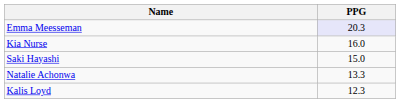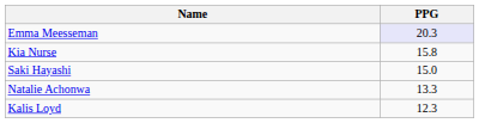 <table class=wikitable width="50%">
 <tr>
 <th width="80%">Name</th>
 <th width="20%">PPG</th>
 </tr>
 <tr>
 <td> <a href='#'>Emma Meesseman</a></td>
 <td align=center style="background: lavender;">20.3</td>
 </tr>
 <tr>
 <td> <a href='#'>Kia Nurse</a></td>
-<td align=center>16.0</td>
+<td align=center>15.8</td>
 </tr>
 <tr>
 <td> <a href='#'>Saki Hayashi</a></td>
 <td align=center>15.0</td>
 </tr>
 <tr>
 <td> <a href='#'>Natalie Achonwa</a></td>
 <td align=center>13.3</td>
 </tr>
 <tr>
 <td> <a href='#'>Kalis Loyd</a></td>
 <td align=center>12.3</td>
 </tr>
 </table>
